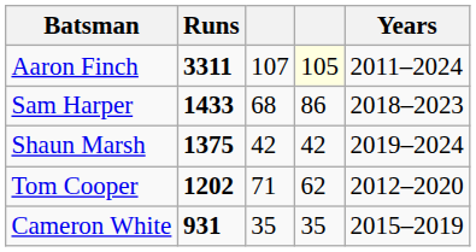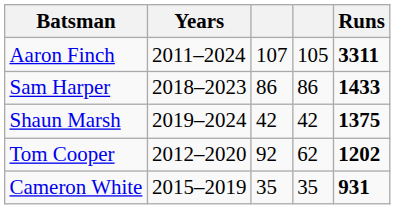 <table class="wikitable">
 <tr>
 <th>Batsman</th>
-<th>Runs</th>
+<th>Years</th>
 <th></th>
 <th></th>
-<th>Years</th>
+<th>Runs</th>
 </tr>
 <tr>
 <td><a href='#'>Aaron Finch</a></td>
+<td>2011–2024</td>
+<td>107</td>
+<td>105</td>
 <td><strong>3311</strong></td>
-<td>107</td>
-<td style="background: lightyellow;">105</td>
-<td>2011–2024</td>
 </tr>
 <tr>
 <td><a href='#'>Sam Harper</a></td>
+<td>2018–2023</td>
+<td>86</td>
+<td>86</td>
 <td><strong>1433</strong></td>
-<td>68</td>
-<td>86</td>
-<td>2018–2023</td>
 </tr>
 <tr>
 <td><a href='#'>Shaun Marsh</a></td>
-<td><strong>1375</strong></td>
+<td>2019–2024</td>
 <td>42</td>
 <td>42</td>
-<td>2019–2024</td>
+<td><strong>1375</strong></td>
 </tr>
 <tr>
 <td><a href='#'>Tom Cooper</a></td>
+<td>2012–2020</td>
+<td>92</td>
+<td>62</td>
 <td><strong>1202</strong></td>
-<td>71</td>
-<td>62</td>
-<td>2012–2020</td>
 </tr>
 <tr>
 <td><a href='#'>Cameron White</a></td>
-<td><strong>931</strong></td>
+<td>2015–2019</td>
 <td>35</td>
 <td>35</td>
-<td>2015–2019</td>
+<td><strong>931</strong></td>
 </tr>
 </table>
